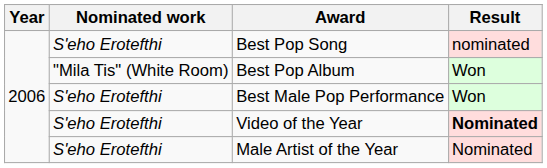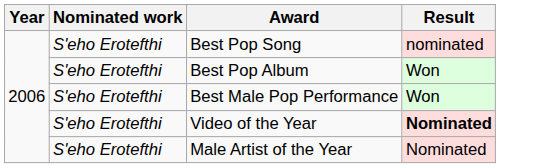 <table class="wikitable">
 <tr>
 <th>Year</th>
 <th>Nominated work</th>
 <th>Award</th>
 <th>Result</th>
 </tr>
 <tr>
 <td rowspan="6">2006</td>
 <td><em>S'eho Erotefthi</em></td>
 <td>Best Pop Song</td>
 <td style="background:#fdd;">nominated</td>
 </tr>
 <tr>
-<td>"Mila Tis" (White Room)</td>
+<td><em>S'eho Erotefthi</em></td>
 <td>Best Pop Album</td>
 <td style="background:#dfd;">Won</td>
 </tr>
 <tr>
 <td><em>S'eho Erotefthi</em></td>
 <td>Best Male Pop Performance</td>
 <td style="background:#dfd;">Won</td>
 </tr>
 <tr>
 <td><em>S'eho Erotefthi</em></td>
 <td>Video of the Year</td>
 <td style="background:#fdd;"><strong>Nominated</strong></td>
 </tr>
 <tr>
 <td><em>S'eho Erotefthi</em></td>
 <td>Male Artist of the Year</td>
 <td style="background:#fdd;">Nominated</td>
 </tr>
 </table>
